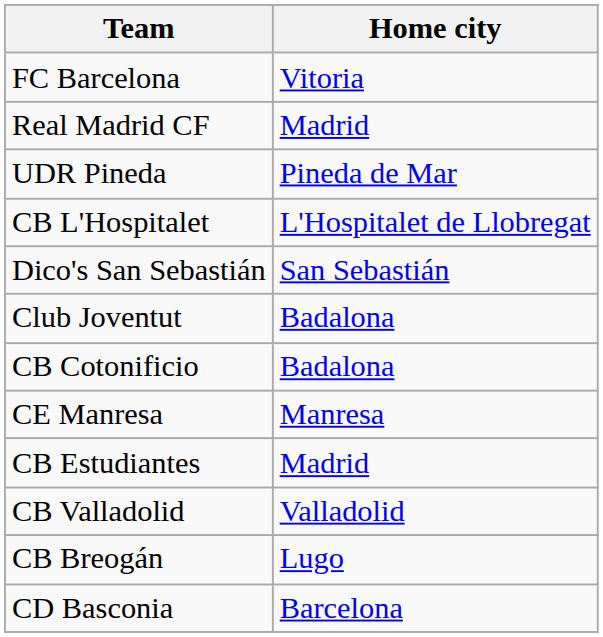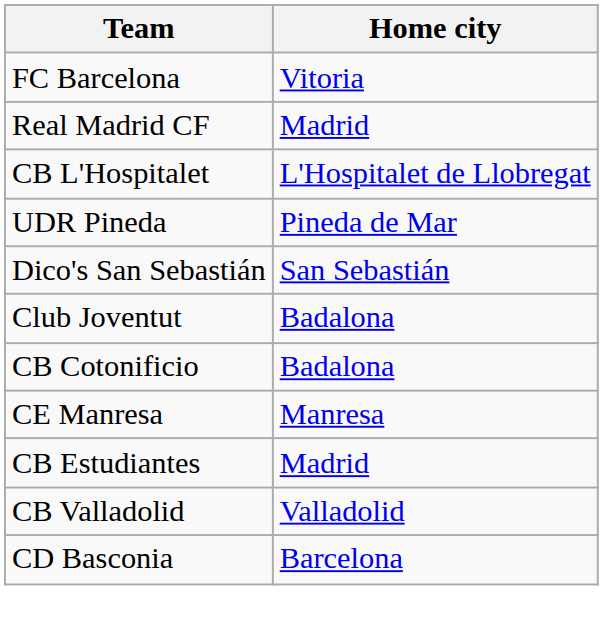 <table class="wikitable sortable">
 <tr>
 <th>Team</th>
 <th>Home city</th>
 </tr>
 <tr>
 <td>FC Barcelona</td>
 <td><a href='#'>Vitoria</a></td>
 </tr>
 <tr>
 <td>Real Madrid CF</td>
 <td><a href='#'>Madrid</a></td>
 </tr>
 <tr>
+<td>CB L'Hospitalet</td>
+<td><a href='#'>L'Hospitalet de Llobregat</a></td>
+</tr>
+<tr>
 <td>UDR Pineda</td>
 <td><a href='#'>Pineda de Mar</a></td>
-</tr>
-<tr>
-<td>CB L'Hospitalet</td>
-<td><a href='#'>L'Hospitalet de Llobregat</a></td>
 </tr>
 <tr>
 <td>Dico's San Sebastián</td>
 <td><a href='#'>San Sebastián</a></td>
 </tr>
 <tr>
 <td>Club Joventut</td>
 <td><a href='#'>Badalona</a></td>
 </tr>
 <tr>
 <td>CB Cotonificio</td>
 <td><a href='#'>Badalona</a></td>
 </tr>
 <tr>
 <td>CE Manresa</td>
 <td><a href='#'>Manresa</a></td>
 </tr>
 <tr>
 <td>CB Estudiantes</td>
 <td><a href='#'>Madrid</a></td>
 </tr>
 <tr>
 <td>CB Valladolid</td>
 <td><a href='#'>Valladolid</a></td>
 </tr>
 <tr>
-<td>CB Breogán</td>
-<td><a href='#'>Lugo</a></td>
-</tr>
-<tr>
 <td>CD Basconia</td>
 <td><a href='#'>Barcelona</a></td>
 </tr>
 </table>
